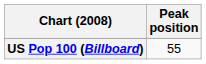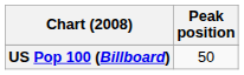 <table class="wikitable sortable plainrowheaders" style="text-align:center">
 <tr>
 <th scope="col">Chart (2008)</th>
 <th scope="col">Peak<br>position</th>
 </tr>
 <tr>
 </tr>
 <tr>
 </tr>
 <tr>
 <th scope="row">US <a href='#'>Pop 100</a> (<em><a href='#'>Billboard</a></em>)</th>
-<td>55</td>
+<td>50</td>
 </tr>
 </table>
